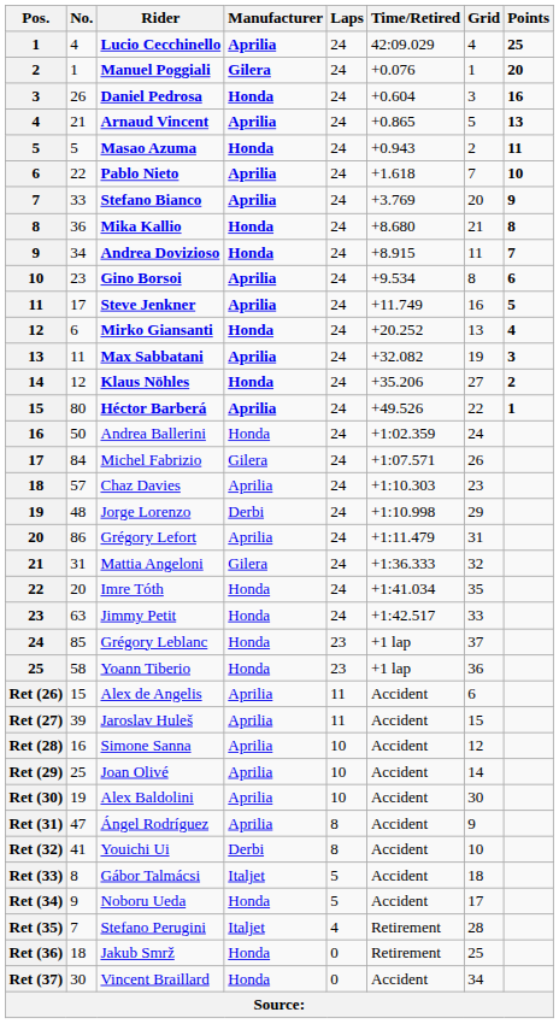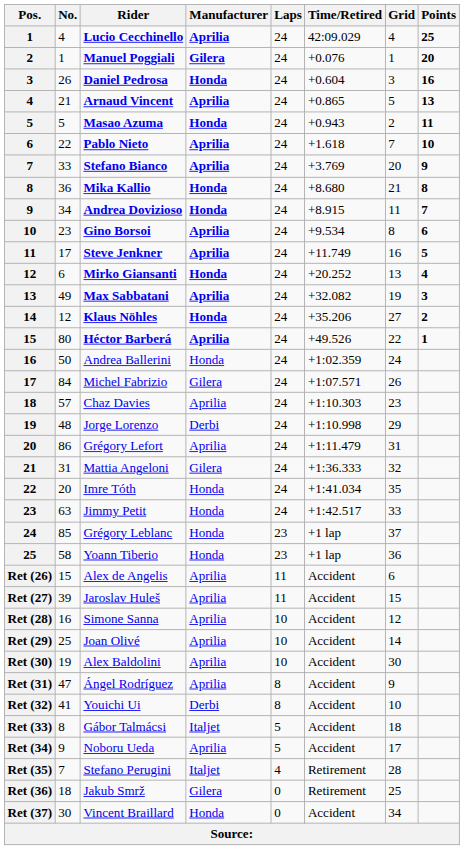 <table class="wikitable" style="font-size: 95%;">
 <tr>
 <th>Pos.</th>
 <th>No.</th>
 <th>Rider</th>
 <th>Manufacturer</th>
 <th>Laps</th>
 <th>Time/Retired</th>
 <th>Grid</th>
 <th>Points</th>
 </tr>
 <tr>
 <th>1</th>
 <td>4</td>
 <td> <strong><a href='#'>Lucio Cecchinello</a></strong></td>
 <td><strong><a href='#'>Aprilia</a></strong></td>
 <td>24</td>
 <td>42:09.029</td>
 <td>4</td>
 <td><strong>25</strong></td>
 </tr>
 <tr>
 <th>2</th>
 <td>1</td>
 <td> <strong><a href='#'>Manuel Poggiali</a></strong></td>
 <td><strong><a href='#'>Gilera</a></strong></td>
 <td>24</td>
 <td>+0.076</td>
 <td>1</td>
 <td><strong>20</strong></td>
 </tr>
 <tr>
 <th>3</th>
 <td>26</td>
 <td> <strong><a href='#'>Daniel Pedrosa</a></strong></td>
 <td><strong><a href='#'>Honda</a></strong></td>
 <td>24</td>
 <td>+0.604</td>
 <td>3</td>
 <td><strong>16</strong></td>
 </tr>
 <tr>
 <th>4</th>
 <td>21</td>
 <td> <strong><a href='#'>Arnaud Vincent</a></strong></td>
 <td><strong><a href='#'>Aprilia</a></strong></td>
 <td>24</td>
 <td>+0.865</td>
 <td>5</td>
 <td><strong>13</strong></td>
 </tr>
 <tr>
 <th>5</th>
 <td>5</td>
 <td> <strong><a href='#'>Masao Azuma</a></strong></td>
 <td><strong><a href='#'>Honda</a></strong></td>
 <td>24</td>
 <td>+0.943</td>
 <td>2</td>
 <td><strong>11</strong></td>
 </tr>
 <tr>
 <th>6</th>
 <td>22</td>
 <td> <strong><a href='#'>Pablo Nieto</a></strong></td>
 <td><strong><a href='#'>Aprilia</a></strong></td>
 <td>24</td>
 <td>+1.618</td>
 <td>7</td>
 <td><strong>10</strong></td>
 </tr>
 <tr>
 <th>7</th>
 <td>33</td>
 <td> <strong><a href='#'>Stefano Bianco</a></strong></td>
 <td><strong><a href='#'>Aprilia</a></strong></td>
 <td>24</td>
 <td>+3.769</td>
 <td>20</td>
 <td><strong>9</strong></td>
 </tr>
 <tr>
 <th>8</th>
 <td>36</td>
 <td> <strong><a href='#'>Mika Kallio</a></strong></td>
 <td><strong><a href='#'>Honda</a></strong></td>
 <td>24</td>
 <td>+8.680</td>
 <td>21</td>
 <td><strong>8</strong></td>
 </tr>
 <tr>
 <th>9</th>
 <td>34</td>
 <td> <strong><a href='#'>Andrea Dovizioso</a></strong></td>
 <td><strong><a href='#'>Honda</a></strong></td>
 <td>24</td>
 <td>+8.915</td>
 <td>11</td>
 <td><strong>7</strong></td>
 </tr>
 <tr>
 <th>10</th>
 <td>23</td>
 <td> <strong><a href='#'>Gino Borsoi</a></strong></td>
 <td><strong><a href='#'>Aprilia</a></strong></td>
 <td>24</td>
 <td>+9.534</td>
 <td>8</td>
 <td><strong>6</strong></td>
 </tr>
 <tr>
 <th>11</th>
 <td>17</td>
 <td> <strong><a href='#'>Steve Jenkner</a></strong></td>
 <td><strong><a href='#'>Aprilia</a></strong></td>
 <td>24</td>
 <td>+11.749</td>
 <td>16</td>
 <td><strong>5</strong></td>
 </tr>
 <tr>
 <th>12</th>
 <td>6</td>
 <td> <strong><a href='#'>Mirko Giansanti</a></strong></td>
 <td><strong><a href='#'>Honda</a></strong></td>
 <td>24</td>
 <td>+20.252</td>
 <td>13</td>
 <td><strong>4</strong></td>
 </tr>
 <tr>
 <th>13</th>
-<td>11</td>
+<td>49</td>
 <td> <strong><a href='#'>Max Sabbatani</a></strong></td>
 <td><strong><a href='#'>Aprilia</a></strong></td>
 <td>24</td>
 <td>+32.082</td>
 <td>19</td>
 <td><strong>3</strong></td>
 </tr>
 <tr>
 <th>14</th>
 <td>12</td>
 <td> <strong><a href='#'>Klaus Nöhles</a></strong></td>
 <td><strong><a href='#'>Honda</a></strong></td>
 <td>24</td>
 <td>+35.206</td>
 <td>27</td>
 <td><strong>2</strong></td>
 </tr>
 <tr>
 <th>15</th>
 <td>80</td>
 <td> <strong><a href='#'>Héctor Barberá</a></strong></td>
 <td><strong><a href='#'>Aprilia</a></strong></td>
 <td>24</td>
 <td>+49.526</td>
 <td>22</td>
 <td><strong>1</strong></td>
 </tr>
 <tr>
 <th>16</th>
 <td>50</td>
 <td> <a href='#'>Andrea Ballerini</a></td>
 <td><a href='#'>Honda</a></td>
 <td>24</td>
 <td>+1:02.359</td>
 <td>24</td>
 <td></td>
 </tr>
 <tr>
 <th>17</th>
 <td>84</td>
 <td> <a href='#'>Michel Fabrizio</a></td>
 <td><a href='#'>Gilera</a></td>
 <td>24</td>
 <td>+1:07.571</td>
 <td>26</td>
 <td></td>
 </tr>
 <tr>
 <th>18</th>
 <td>57</td>
 <td> <a href='#'>Chaz Davies</a></td>
 <td><a href='#'>Aprilia</a></td>
 <td>24</td>
 <td>+1:10.303</td>
 <td>23</td>
 <td></td>
 </tr>
 <tr>
 <th>19</th>
 <td>48</td>
 <td> <a href='#'>Jorge Lorenzo</a></td>
 <td><a href='#'>Derbi</a></td>
 <td>24</td>
 <td>+1:10.998</td>
 <td>29</td>
 <td></td>
 </tr>
 <tr>
 <th>20</th>
 <td>86</td>
 <td> <a href='#'>Grégory Lefort</a></td>
 <td><a href='#'>Aprilia</a></td>
 <td>24</td>
 <td>+1:11.479</td>
 <td>31</td>
 <td></td>
 </tr>
 <tr>
 <th>21</th>
 <td>31</td>
 <td> <a href='#'>Mattia Angeloni</a></td>
 <td><a href='#'>Gilera</a></td>
 <td>24</td>
 <td>+1:36.333</td>
 <td>32</td>
 <td></td>
 </tr>
 <tr>
 <th>22</th>
 <td>20</td>
 <td> <a href='#'>Imre Tóth</a></td>
 <td><a href='#'>Honda</a></td>
 <td>24</td>
 <td>+1:41.034</td>
 <td>35</td>
 <td></td>
 </tr>
 <tr>
 <th>23</th>
 <td>63</td>
 <td> <a href='#'>Jimmy Petit</a></td>
 <td><a href='#'>Honda</a></td>
 <td>24</td>
 <td>+1:42.517</td>
 <td>33</td>
 <td></td>
 </tr>
 <tr>
 <th>24</th>
 <td>85</td>
 <td> <a href='#'>Grégory Leblanc</a></td>
 <td><a href='#'>Honda</a></td>
 <td>23</td>
 <td>+1 lap</td>
 <td>37</td>
 <td></td>
 </tr>
 <tr>
 <th>25</th>
 <td>58</td>
 <td> <a href='#'>Yoann Tiberio</a></td>
 <td><a href='#'>Honda</a></td>
 <td>23</td>
 <td>+1 lap</td>
 <td>36</td>
 <td></td>
 </tr>
 <tr>
 <th>Ret (26)</th>
 <td>15</td>
 <td> <a href='#'>Alex de Angelis</a></td>
 <td><a href='#'>Aprilia</a></td>
 <td>11</td>
 <td>Accident</td>
 <td>6</td>
 <td></td>
 </tr>
 <tr>
 <th>Ret (27)</th>
 <td>39</td>
 <td> <a href='#'>Jaroslav Huleš</a></td>
 <td><a href='#'>Aprilia</a></td>
 <td>11</td>
 <td>Accident</td>
 <td>15</td>
 <td></td>
 </tr>
 <tr>
 <th>Ret (28)</th>
 <td>16</td>
 <td> <a href='#'>Simone Sanna</a></td>
 <td><a href='#'>Aprilia</a></td>
 <td>10</td>
 <td>Accident</td>
 <td>12</td>
 <td></td>
 </tr>
 <tr>
 <th>Ret (29)</th>
 <td>25</td>
 <td> <a href='#'>Joan Olivé</a></td>
 <td><a href='#'>Aprilia</a></td>
 <td>10</td>
 <td>Accident</td>
 <td>14</td>
 <td></td>
 </tr>
 <tr>
 <th>Ret (30)</th>
 <td>19</td>
 <td> <a href='#'>Alex Baldolini</a></td>
 <td><a href='#'>Aprilia</a></td>
 <td>10</td>
 <td>Accident</td>
 <td>30</td>
 <td></td>
 </tr>
 <tr>
 <th>Ret (31)</th>
 <td>47</td>
 <td> <a href='#'>Ángel Rodríguez</a></td>
 <td><a href='#'>Aprilia</a></td>
 <td>8</td>
 <td>Accident</td>
 <td>9</td>
 <td></td>
 </tr>
 <tr>
 <th>Ret (32)</th>
 <td>41</td>
 <td> <a href='#'>Youichi Ui</a></td>
 <td><a href='#'>Derbi</a></td>
 <td>8</td>
 <td>Accident</td>
 <td>10</td>
 <td></td>
 </tr>
 <tr>
 <th>Ret (33)</th>
 <td>8</td>
 <td> <a href='#'>Gábor Talmácsi</a></td>
 <td><a href='#'>Italjet</a></td>
 <td>5</td>
 <td>Accident</td>
 <td>18</td>
 <td></td>
 </tr>
 <tr>
 <th>Ret (34)</th>
 <td>9</td>
 <td> <a href='#'>Noboru Ueda</a></td>
-<td><a href='#'>Honda</a></td>
+<td><a href='#'>Aprilia</a></td>
 <td>5</td>
 <td>Accident</td>
 <td>17</td>
 <td></td>
 </tr>
 <tr>
 <th>Ret (35)</th>
 <td>7</td>
 <td> <a href='#'>Stefano Perugini</a></td>
 <td><a href='#'>Italjet</a></td>
 <td>4</td>
 <td>Retirement</td>
 <td>28</td>
 <td></td>
 </tr>
 <tr>
 <th>Ret (36)</th>
 <td>18</td>
 <td> <a href='#'>Jakub Smrž</a></td>
-<td><a href='#'>Honda</a></td>
+<td><a href='#'>Gilera</a></td>
 <td>0</td>
 <td>Retirement</td>
 <td>25</td>
 <td></td>
 </tr>
 <tr>
 <th>Ret (37)</th>
 <td>30</td>
 <td> <a href='#'>Vincent Braillard</a></td>
 <td><a href='#'>Honda</a></td>
 <td>0</td>
 <td>Accident</td>
 <td>34</td>
 <td></td>
 </tr>
 <tr>
 <th colspan=8>Source: </th>
 </tr>
 </table>
